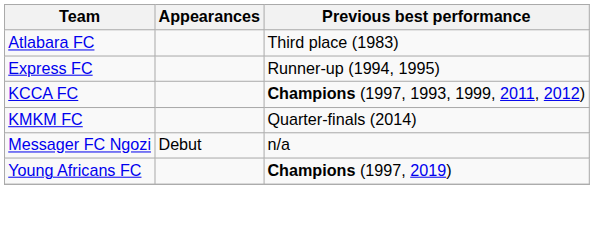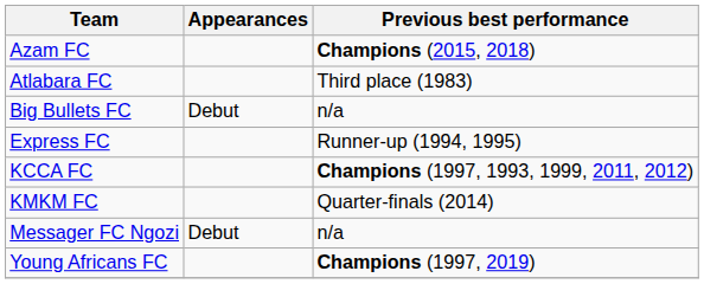 <table class="wikitable sortable" style="text-align: left;">
 <tr>
 <th>Team</th>
 <th>Appearances</th>
 <th>Previous best performance</th>
 </tr>
 <tr>
+<td> <a href='#'>Azam FC</a></td>
+<td></td>
+<td><strong>Champions</strong> (<a href='#'>2015</a>, <a href='#'>2018</a>)</td>
+</tr>
+<tr>
 <td> <a href='#'>Atlabara FC</a></td>
 <td></td>
 <td>Third place (1983)</td>
+</tr>
+<tr>
+<td> <a href='#'>Big Bullets FC</a></td>
+<td>Debut</td>
+<td>n/a</td>
 </tr>
 <tr>
 <td> <a href='#'>Express FC</a></td>
 <td></td>
 <td>Runner-up (1994, 1995)</td>
 </tr>
 <tr>
 <td> <a href='#'>KCCA FC</a></td>
 <td></td>
 <td><strong>Champions</strong> (1997, 1993, 1999, <a href='#'>2011</a>, <a href='#'>2012</a>)</td>
 </tr>
 <tr>
 <td> <a href='#'>KMKM FC</a></td>
 <td></td>
 <td>Quarter-finals (2014)</td>
 </tr>
 <tr>
 <td> <a href='#'>Messager FC Ngozi</a></td>
 <td>Debut</td>
 <td>n/a</td>
 </tr>
 <tr>
 <td> <a href='#'>Young Africans FC</a></td>
 <td></td>
 <td><strong>Champions</strong> (1997, <a href='#'>2019</a>)</td>
 </tr>
 <tr>
 </tr>
 </table>
